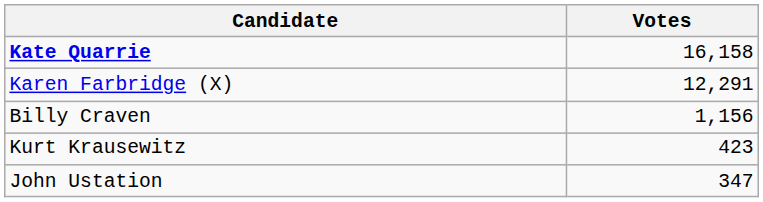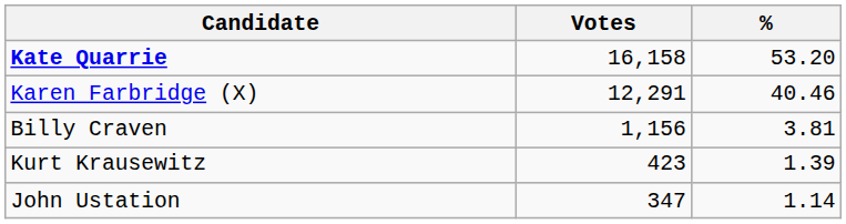 <table style="width:500px;" class="wikitable">
 <tr>
 <th align="center">Candidate</th>
 <th align="center">Votes</th>
+<th align="center">%</th>
 </tr>
 <tr>
 <td align="left"><strong><a href='#'>Kate Quarrie</a></strong></td>
 <td align="right">16,158</td>
+<td align="right">53.20</td>
 </tr>
 <tr>
 <td align="left"><a href='#'>Karen Farbridge</a> (X)</td>
 <td align="right">12,291</td>
+<td align="right">40.46</td>
 </tr>
 <tr>
 <td align="left">Billy Craven</td>
 <td align="right">1,156</td>
+<td align="right">3.81</td>
 </tr>
 <tr>
 <td align="left">Kurt Krausewitz</td>
 <td align="right">423</td>
+<td align="right">1.39</td>
 </tr>
 <tr>
 <td align="left">John Ustation</td>
 <td align="right">347</td>
+<td align="right">1.14</td>
 </tr>
 </table>
